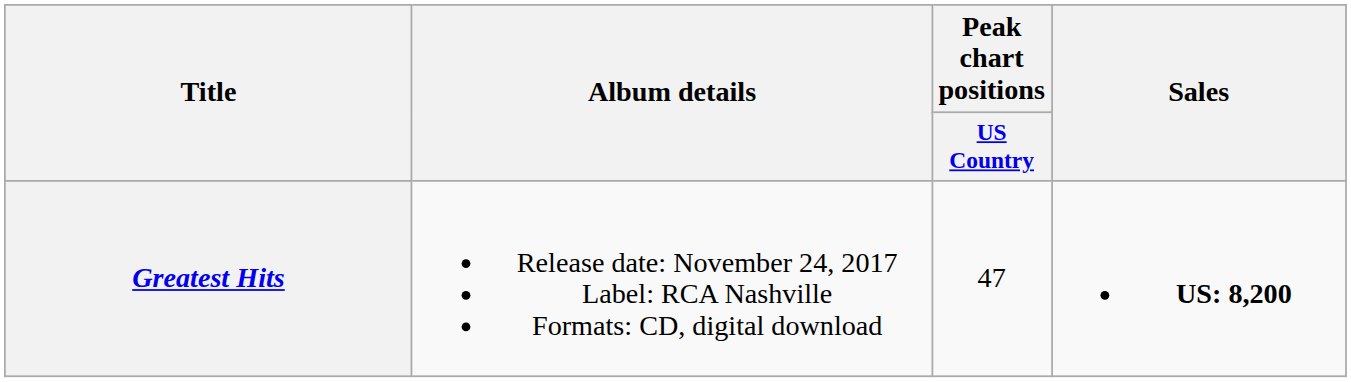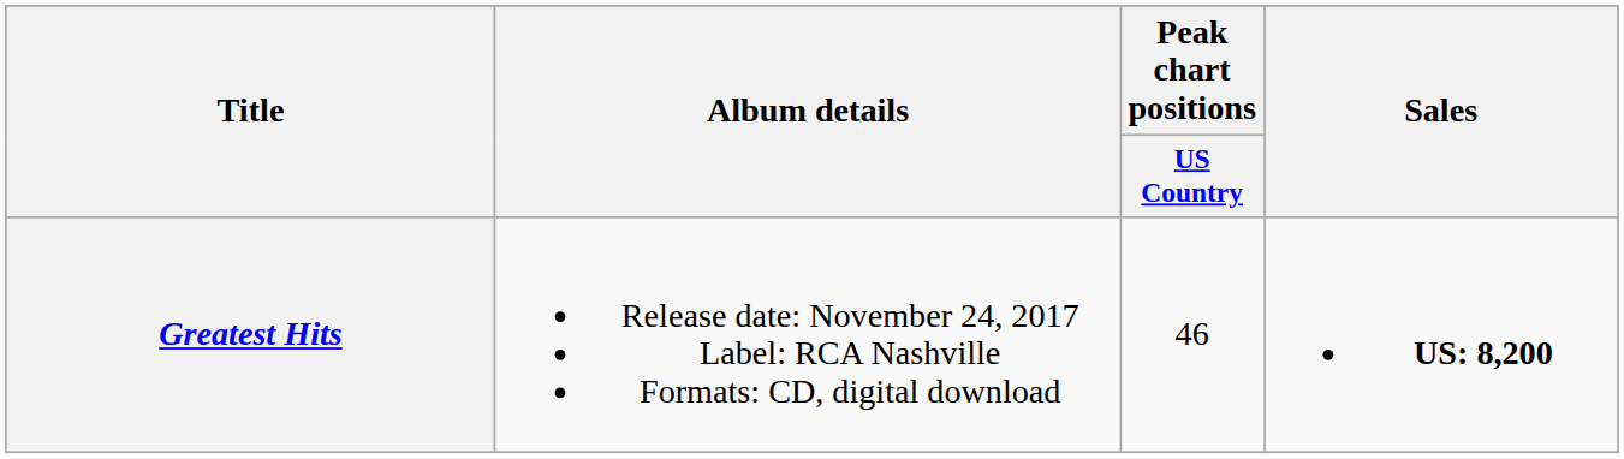 <table class="wikitable plainrowheaders" style="text-align:center;">
 <tr>
 <th rowspan="2" style="width:14em;">Title</th>
 <th rowspan="2" style="width:18em;">Album details</th>
 <th>Peak chart positions</th>
 <th rowspan="2" style="width:10em;">Sales</th>
 </tr>
 <tr style="font-size:smaller;">
 <th style="width:4em;"><a href='#'>US Country</a><br></th>
 </tr>
 <tr>
 <th scope="row"><em><a href='#'>Greatest Hits</a></em></th>
 <td><br><ul><li>Release date: November 24, 2017</li><li>Label: RCA Nashville</li><li>Formats: CD, digital download</li></ul></td>
-<td>47</td>
+<td>46</td>
 <td><strong><br><ul><li>US: 8,200</li></ul></strong></td>
 </tr>
 </table>
